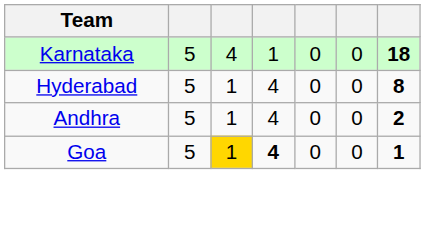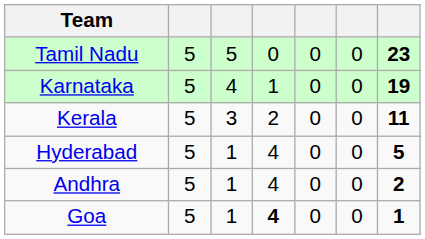 <table class="wikitable" style="text-align:center">
 <tr>
 <th style="width:120px">Team</th>
 <th style="width:25px"></th>
 <th style="width:25px"></th>
 <th style="width:25px"></th>
 <th style="width:25px"></th>
 <th style="width:25px"></th>
 <th style="width:25px"></th>
 </tr>
 <tr style="background:#cfc;">
+<td><a href='#'>Tamil Nadu</a></td>
+<td>5</td>
+<td>5</td>
+<td>0</td>
+<td>0</td>
+<td>0</td>
+<td><strong>23</strong></td>
+</tr>
+<tr style="background:#cfc;">
 <td><a href='#'>Karnataka</a></td>
 <td>5</td>
 <td>4</td>
 <td>1</td>
 <td>0</td>
 <td>0</td>
-<td><strong>18</strong></td>
+<td><strong>19</strong></td>
+</tr>
+<tr>
+<td><a href='#'>Kerala</a></td>
+<td>5</td>
+<td>3</td>
+<td>2</td>
+<td>0</td>
+<td>0</td>
+<td><strong>11</strong></td>
 </tr>
 <tr>
 <td><a href='#'>Hyderabad</a></td>
 <td>5</td>
 <td>1</td>
 <td>4</td>
 <td>0</td>
 <td>0</td>
-<td><strong>8</strong></td>
+<td><strong>5</strong></td>
 </tr>
 <tr>
 <td><a href='#'>Andhra</a></td>
 <td>5</td>
 <td>1</td>
 <td>4</td>
 <td>0</td>
 <td>0</td>
 <td><strong>2</strong></td>
 </tr>
 <tr>
 <td><a href='#'>Goa</a></td>
 <td>5</td>
-<td style="background: gold;">1</td>
+<td>1</td>
 <td><strong>4</strong></td>
 <td>0</td>
 <td>0</td>
 <td><strong>1</strong></td>
 </tr>
 </table>
